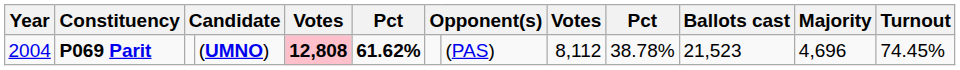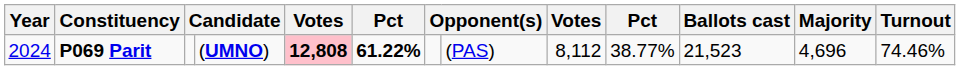 <table class="wikitable" style="margin:0.5em ; font-size:95%">
 <tr>
 <th>Year</th>
 <th>Constituency</th>
 <th colspan="2">Candidate</th>
 <th>Votes</th>
 <th>Pct</th>
 <th colspan=2>Opponent(s)</th>
 <th>Votes</th>
 <th>Pct</th>
 <th>Ballots cast</th>
 <th>Majority</th>
 <th>Turnout</th>
 </tr>
 <tr>
-<td><a href='#'>2004</a></td>
+<td><a href='#'>2024</a></td>
 <td><strong> P069 <a href='#'>Parit</a></strong></td>
 <td></td>
 <td> (<a href='#'><strong>UMNO</strong></a>)</td>
 <td align="right" style="background: pink;"><strong>12,808</strong></td>
-<td><strong>61.62%</strong></td>
+<td><strong>61.22%</strong></td>
 <td></td>
 <td> (<a href='#'>PAS</a>)</td>
 <td align="right">8,112</td>
-<td>38.78%</td>
+<td>38.77%</td>
 <td>21,523</td>
 <td>4,696</td>
-<td>74.45%</td>
+<td>74.46%</td>
 </tr>
 </table>
